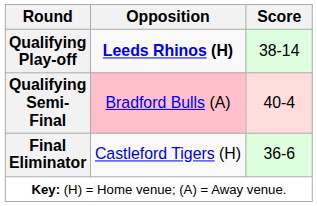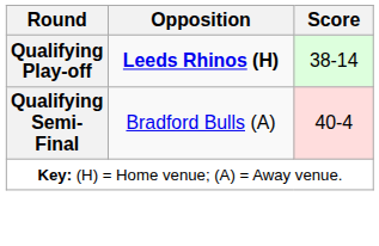 <table class="wikitable plainrowheaders" style="text-align:center;margin-left:1em;">
 <tr>
 <th width="25">Round</th>
 <th width="150">Opposition</th>
 <th width="60">Score</th>
 </tr>
 <tr>
 <th scope=row style="text-align:center">Qualifying Play-off</th>
 <td><strong> <a href='#'>Leeds Rhinos</a> (H)</strong></td>
 <td bgcolor=DDFFDD>38-14</td>
 </tr>
 <tr>
 <th scope=row style="text-align:center">Qualifying Semi-Final</th>
-<td style="background: pink;"> <a href='#'>Bradford Bulls</a> (A)</td>
+<td> <a href='#'>Bradford Bulls</a> (A)</td>
 <td bgcolor=FFDDDD>40-4</td>
-</tr>
-<tr>
-<th scope=row style="text-align:center">Final Eliminator</th>
-<td> <a href='#'>Castleford Tigers</a> (H)</td>
-<td bgcolor=DDFFDD>36-6</td>
 </tr>
 <tr>
 <td colspan="3" style="background-color:white;"><small><strong>Key:</strong> (H) = Home venue; (A) = Away venue.</small></td>
 </tr>
 </table>
